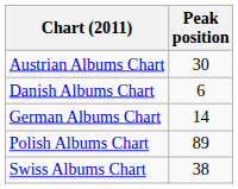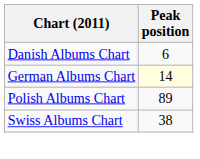 <table class="wikitable sortable">
 <tr>
 <th scope="col">Chart (2011)</th>
 <th scope="col">Peak<br>position</th>
-</tr>
-<tr>
-<td><a href='#'>Austrian Albums Chart</a></td>
-<td style="text-align:center;">30</td>
 </tr>
 <tr>
 <td><a href='#'>Danish Albums Chart</a></td>
 <td style="text-align:center;">6</td>
 </tr>
 <tr>
 <td><a href='#'>German Albums Chart</a></td>
-<td style="text-align:center;">14</td>
+<td style="background: lightyellow; text-align:center;">14</td>
 </tr>
 <tr>
 <td><a href='#'>Polish Albums Chart</a></td>
 <td style="text-align:center;">89</td>
 </tr>
 <tr>
 <td><a href='#'>Swiss Albums Chart</a></td>
 <td style="text-align:center;">38</td>
 </tr>
 </table>
